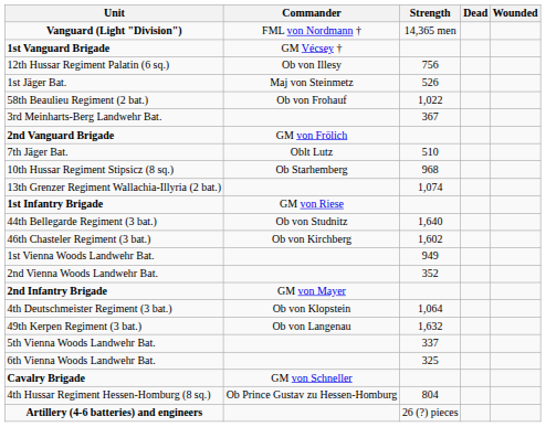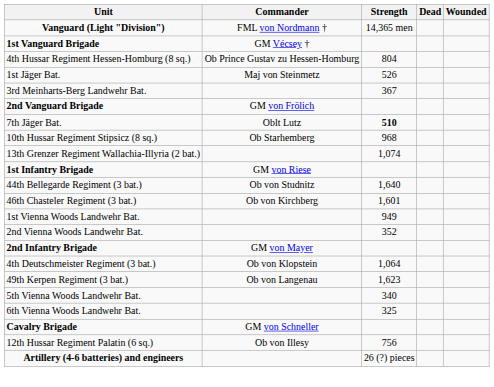 <table class="wikitable">
 <tr>
 <th>Unit</th>
 <th>Commander</th>
 <th>Strength</th>
 <th>Dead</th>
 <th>Wounded</th>
 </tr>
 <tr>
 <th style="background:#f9f9f9;">Vanguard (Light "Division")</th>
 <td style="text-align:center;">FML <a href='#'>von Nordmann</a> †</td>
 <td style="text-align:center;">14,365 men</td>
 <td style="text-align:center;"></td>
 <td style="text-align:center;"></td>
 </tr>
 <tr>
 <td><strong>1st Vanguard Brigade</strong></td>
 <td style="text-align:center;">GM <a href='#'>Vécsey</a> †</td>
 <td style="text-align:center;"></td>
 <td style="text-align:center;"></td>
 <td style="text-align:center;"></td>
 </tr>
 <tr>
-<td>12th Hussar Regiment Palatin (6 sq.)</td>
-<td style="text-align:center;">Ob von Illesy</td>
-<td style="text-align:center;">756</td>
+<td>4th Hussar Regiment Hessen-Homburg (8 sq.)</td>
+<td style="text-align:center;">Ob Prince Gustav zu Hessen-Homburg</td>
+<td style="text-align:center;">804</td>
 <td style="text-align:center;"></td>
 <td style="text-align:center;"></td>
 </tr>
 <tr>
 <td>1st Jäger Bat.</td>
 <td style="text-align:center;">Maj von Steinmetz</td>
 <td style="text-align:center;">526</td>
-<td style="text-align:center;"></td>
-<td style="text-align:center;"></td>
-</tr>
-<tr>
-<td>58th Beaulieu Regiment (2 bat.)</td>
-<td style="text-align:center;">Ob von Frohauf</td>
-<td style="text-align:center;">1,022</td>
 <td style="text-align:center;"></td>
 <td style="text-align:center;"></td>
 </tr>
 <tr>
 <td>3rd Meinharts-Berg Landwehr Bat.</td>
 <td style="text-align:center;"></td>
 <td style="text-align:center;">367</td>
 <td style="text-align:center;"></td>
 <td style="text-align:center;"></td>
 </tr>
 <tr>
 <td><strong>2nd Vanguard Brigade</strong></td>
 <td style="text-align:center;">GM <a href='#'>von Frölich</a></td>
 <td style="text-align:center;"></td>
 <td style="text-align:center;"></td>
 <td style="text-align:center;"></td>
 </tr>
 <tr>
 <td>7th Jäger Bat.</td>
 <td style="text-align:center;">Oblt Lutz</td>
-<td style="text-align:center;">510</td>
+<td style="text-align:center;"><strong>510</strong></td>
 <td style="text-align:center;"></td>
 <td style="text-align:center;"></td>
 </tr>
 <tr>
 <td>10th Hussar Regiment Stipsicz (8 sq.)</td>
 <td style="text-align:center;">Ob Starhemberg</td>
 <td style="text-align:center;">968</td>
 <td style="text-align:center;"></td>
 <td style="text-align:center;"></td>
 </tr>
 <tr>
 <td>13th Grenzer Regiment Wallachia-Illyria  (2 bat.)</td>
 <td style="text-align:center;"></td>
 <td style="text-align:center;">1,074</td>
 <td style="text-align:center;"></td>
 <td style="text-align:center;"></td>
 </tr>
 <tr>
 <td><strong>1st Infantry Brigade</strong></td>
 <td style="text-align:center;">GM <a href='#'>von Riese</a></td>
 <td style="text-align:center;"></td>
 <td style="text-align:center;"></td>
 <td style="text-align:center;"></td>
 </tr>
 <tr>
 <td>44th Bellegarde Regiment (3 bat.)</td>
 <td style="text-align:center;">Ob von Studnitz</td>
 <td style="text-align:center;">1,640</td>
 <td style="text-align:center;"></td>
 <td style="text-align:center;"></td>
 </tr>
 <tr>
 <td>46th Chasteler Regiment (3 bat.)</td>
 <td style="text-align:center;">Ob von Kirchberg</td>
-<td style="text-align:center;">1,602</td>
+<td style="text-align:center;">1,601</td>
 <td style="text-align:center;"></td>
 <td style="text-align:center;"></td>
 </tr>
 <tr>
 <td>1st Vienna Woods Landwehr Bat.</td>
 <td style="text-align:center;"></td>
 <td style="text-align:center;">949</td>
 <td style="text-align:center;"></td>
 <td style="text-align:center;"></td>
 </tr>
 <tr>
 <td>2nd Vienna Woods Landwehr Bat.</td>
 <td style="text-align:center;"></td>
 <td style="text-align:center;">352</td>
 <td style="text-align:center;"></td>
 <td style="text-align:center;"></td>
 </tr>
 <tr>
 <td><strong>2nd Infantry Brigade</strong></td>
 <td style="text-align:center;">GM <a href='#'>von Mayer</a></td>
 <td style="text-align:center;"></td>
 <td style="text-align:center;"></td>
 <td style="text-align:center;"></td>
 </tr>
 <tr>
 <td>4th Deutschmeister Regiment (3 bat.)</td>
 <td style="text-align:center;">Ob von Klopstein</td>
 <td style="text-align:center;">1,064</td>
 <td style="text-align:center;"></td>
 <td style="text-align:center;"></td>
 </tr>
 <tr>
 <td>49th Kerpen Regiment (3 bat.)</td>
 <td style="text-align:center;">Ob von Langenau</td>
-<td style="text-align:center;">1,632</td>
+<td style="text-align:center;">1,623</td>
 <td style="text-align:center;"></td>
 <td style="text-align:center;"></td>
 </tr>
 <tr>
 <td>5th Vienna Woods Landwehr Bat.</td>
 <td style="text-align:center;"></td>
-<td style="text-align:center;">337</td>
+<td style="text-align:center;">340</td>
 <td style="text-align:center;"></td>
 <td style="text-align:center;"></td>
 </tr>
 <tr>
 <td>6th Vienna Woods Landwehr Bat.</td>
 <td style="text-align:center;"></td>
 <td style="text-align:center;">325</td>
 <td style="text-align:center;"></td>
 <td style="text-align:center;"></td>
 </tr>
 <tr>
 <td><strong>Cavalry Brigade</strong></td>
 <td style="text-align:center;">GM <a href='#'>von Schneller</a></td>
 <td style="text-align:center;"></td>
 <td style="text-align:center;"></td>
 <td style="text-align:center;"></td>
 </tr>
 <tr>
-<td>4th Hussar Regiment Hessen-Homburg (8 sq.)</td>
-<td style="text-align:center;">Ob Prince Gustav zu Hessen-Homburg</td>
-<td style="text-align:center;">804</td>
+<td>12th Hussar Regiment Palatin (6 sq.)</td>
+<td style="text-align:center;">Ob von Illesy</td>
+<td style="text-align:center;">756</td>
 <td style="text-align:center;"></td>
 <td style="text-align:center;"></td>
 </tr>
 <tr>
 <th style="background:#f9f9f9;">Artillery (4-6 batteries) and engineers</th>
 <td style="text-align:center;"></td>
 <td style="text-align:center;">26 (?) pieces</td>
 <td style="text-align:center;"></td>
 <td style="text-align:center;"></td>
 </tr>
 </table>
